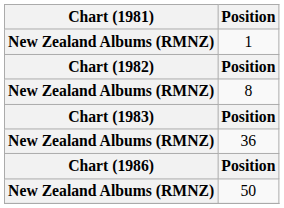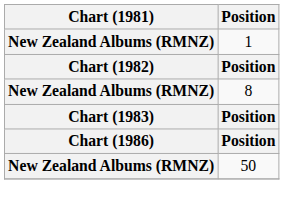 <table class="wikitable plainrowheaders" style="text-align:center">
 <tr>
 <th scope="col">Chart (1981)</th>
 <th scope="col">Position</th>
 </tr>
 <tr>
 <th scope="row">New Zealand Albums (RMNZ)</th>
 <td>1</td>
 </tr>
 <tr>
 <th scope="col">Chart (1982)</th>
 <th scope="col">Position</th>
 </tr>
 <tr>
 <th scope="row">New Zealand Albums (RMNZ)</th>
 <td>8</td>
 </tr>
 <tr>
 <th scope="col">Chart (1983)</th>
 <th scope="col">Position</th>
 </tr>
 <tr>
-<th scope="row">New Zealand Albums (RMNZ)</th>
-<td>36</td>
-</tr>
-<tr>
 <th scope="col">Chart (1986)</th>
 <th scope="col">Position</th>
 </tr>
 <tr>
 <th scope="row">New Zealand Albums (RMNZ)</th>
 <td>50</td>
 </tr>
 <tr>
 </tr>
 </table>
